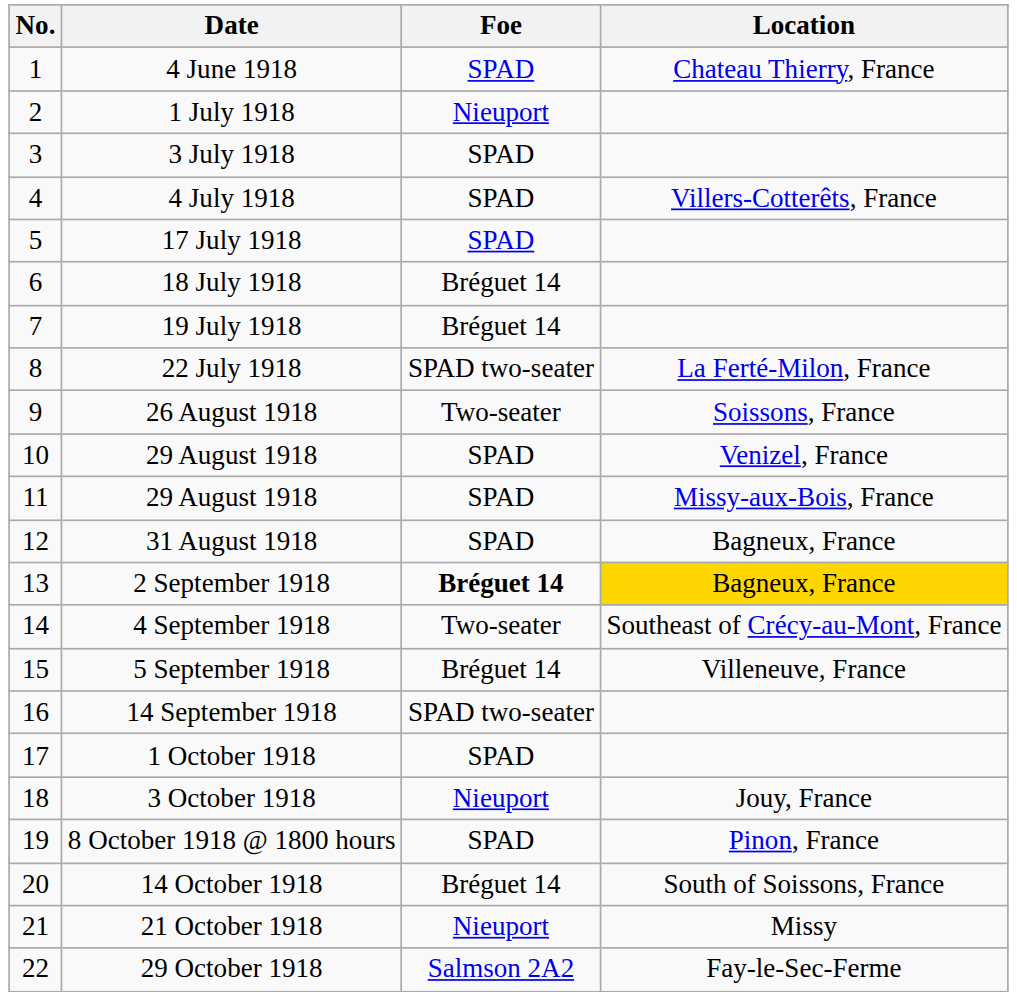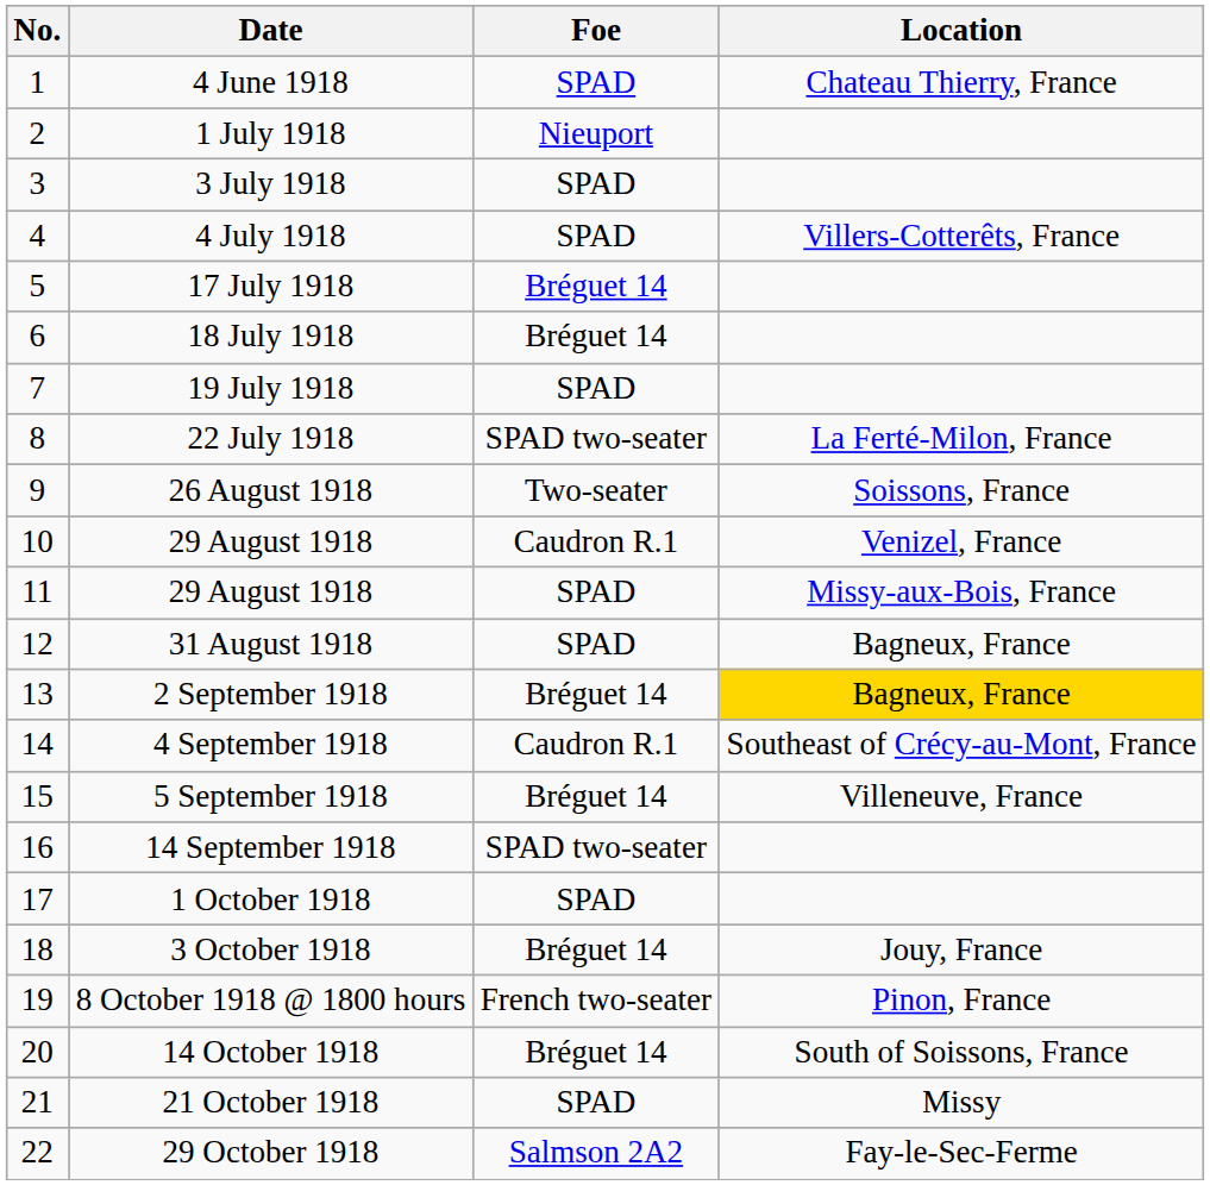 <table class="wikitable" border="1" style="margin: 1em auto 1em auto">
 <tr>
 <th>No.</th>
 <th>Date</th>
 <th>Foe</th>
 <th>Location</th>
 </tr>
 <tr>
 <td align="center">1</td>
 <td align="center">4 June 1918</td>
 <td align="center"><a href='#'>SPAD</a></td>
 <td align="center"><a href='#'>Chateau Thierry</a>, France</td>
 </tr>
 <tr>
 <td align="center">2</td>
 <td align="center">1 July 1918</td>
 <td align="center"><a href='#'>Nieuport</a></td>
 <td align="center"></td>
 </tr>
 <tr>
 <td align="center">3</td>
 <td align="center">3 July 1918</td>
 <td align="center">SPAD</td>
 <td align="center"></td>
 </tr>
 <tr>
 <td align="center">4</td>
 <td align="center">4 July 1918</td>
 <td align="center">SPAD</td>
 <td align="center"><a href='#'>Villers-Cotterêts</a>, France</td>
 </tr>
 <tr>
 <td align="center">5</td>
 <td align="center">17 July 1918</td>
-<td align="center"><a href='#'>SPAD</a></td>
+<td align="center"><a href='#'>Bréguet 14</a></td>
 <td align="center"></td>
 </tr>
 <tr>
 <td align="center">6</td>
 <td align="center">18 July 1918</td>
 <td align="center">Bréguet 14</td>
 <td align="center"></td>
 </tr>
 <tr>
 <td align="center">7</td>
 <td align="center">19 July 1918</td>
-<td align="center">Bréguet 14</td>
+<td align="center">SPAD</td>
 <td align="center"></td>
 </tr>
 <tr>
 <td align="center">8</td>
 <td align="center">22 July 1918</td>
 <td align="center">SPAD two-seater</td>
 <td align="center"><a href='#'>La Ferté-Milon</a>, France</td>
 </tr>
 <tr>
 <td align="center">9</td>
 <td align="center">26 August 1918</td>
 <td align="center">Two-seater</td>
 <td align="center"><a href='#'>Soissons</a>, France</td>
 </tr>
 <tr>
 <td align="center">10</td>
 <td align="center">29 August 1918</td>
-<td align="center">SPAD</td>
+<td align="center">Caudron R.1</td>
 <td align="center"><a href='#'>Venizel</a>, France</td>
 </tr>
 <tr>
 <td align="center">11</td>
 <td align="center">29 August 1918</td>
 <td align="center">SPAD</td>
 <td align="center"><a href='#'>Missy-aux-Bois</a>, France</td>
 </tr>
 <tr>
 <td align="center">12</td>
 <td align="center">31 August 1918</td>
 <td align="center">SPAD</td>
 <td align="center">Bagneux, France</td>
 </tr>
 <tr>
 <td align="center">13</td>
 <td align="center">2 September 1918</td>
-<td align="center"><strong>Bréguet 14</strong></td>
+<td align="center">Bréguet 14</td>
 <td align="center" style="background: gold;">Bagneux, France</td>
 </tr>
 <tr>
 <td align="center">14</td>
 <td align="center">4 September 1918</td>
-<td align="center">Two-seater</td>
+<td align="center">Caudron R.1</td>
 <td align="center">Southeast of <a href='#'>Crécy-au-Mont</a>, France</td>
 </tr>
 <tr>
 <td align="center">15</td>
 <td align="center">5 September 1918</td>
 <td align="center">Bréguet 14</td>
 <td align="center">Villeneuve, France</td>
 </tr>
 <tr>
 <td align="center">16</td>
 <td align="center">14 September 1918</td>
 <td align="center">SPAD two-seater</td>
 <td align="center"></td>
 </tr>
 <tr>
 <td align="center">17</td>
 <td align="center">1 October 1918</td>
 <td align="center">SPAD</td>
 <td align="center"></td>
 </tr>
 <tr>
 <td align="center">18</td>
 <td align="center">3 October 1918</td>
-<td align="center"><a href='#'>Nieuport</a></td>
+<td align="center">Bréguet 14</td>
 <td align="center">Jouy, France</td>
 </tr>
 <tr>
 <td align="center">19</td>
 <td align="center">8 October 1918 @ 1800 hours</td>
-<td align="center">SPAD</td>
+<td align="center">French two-seater</td>
 <td align="center"><a href='#'>Pinon</a>, France</td>
 </tr>
 <tr>
 <td align="center">20</td>
 <td align="center">14 October 1918</td>
 <td align="center">Bréguet 14</td>
 <td align="center">South of Soissons, France</td>
 </tr>
 <tr>
 <td align="center">21</td>
 <td align="center">21 October 1918</td>
-<td align="center"><a href='#'>Nieuport</a></td>
+<td align="center">SPAD</td>
 <td align="center">Missy</td>
 </tr>
 <tr>
 <td align="center">22</td>
 <td align="center">29 October 1918</td>
 <td align="center"><a href='#'>Salmson 2A2</a></td>
 <td align="center">Fay-le-Sec-Ferme</td>
 </tr>
 <tr }>
 </tr>
 </table>
